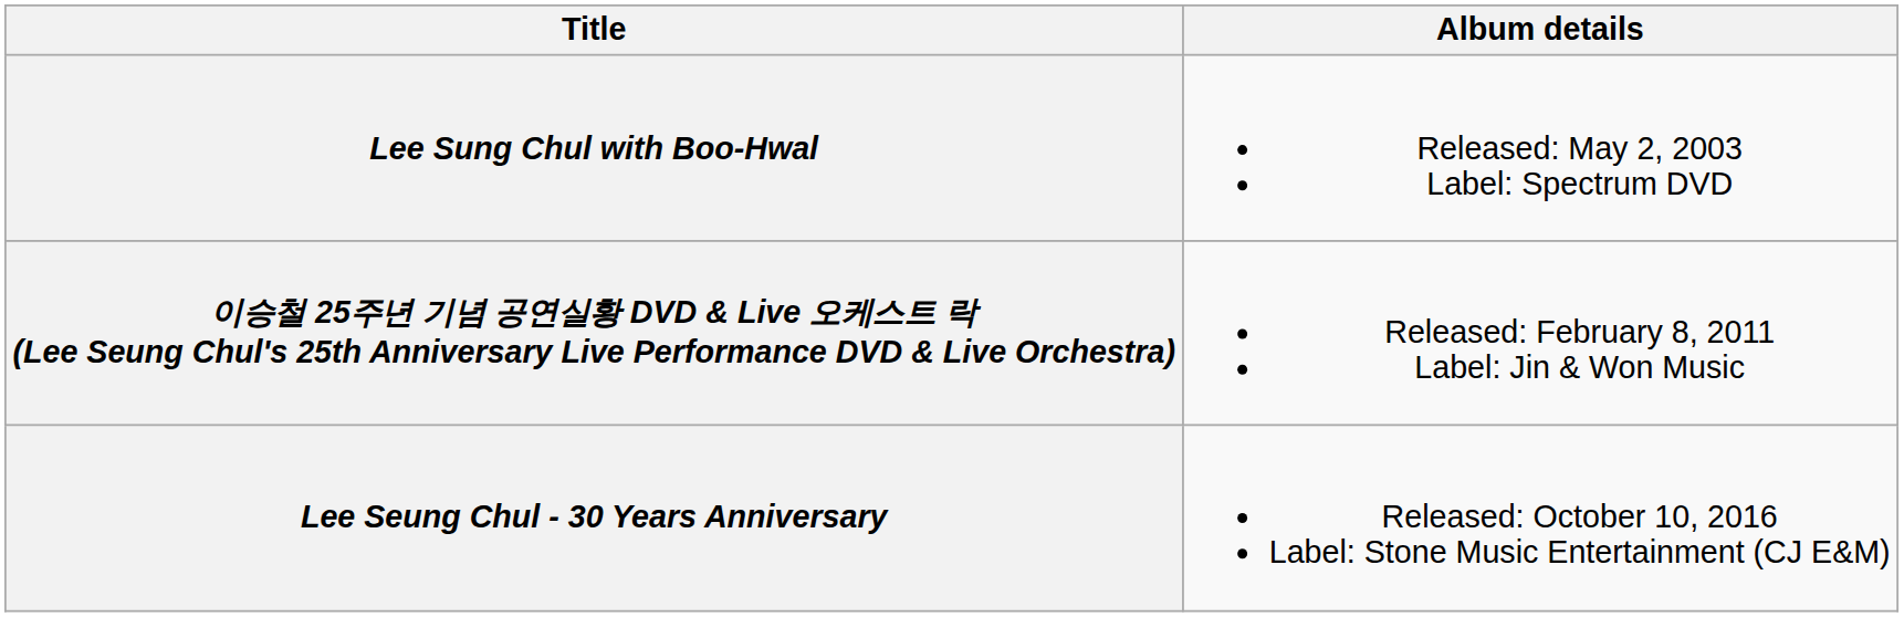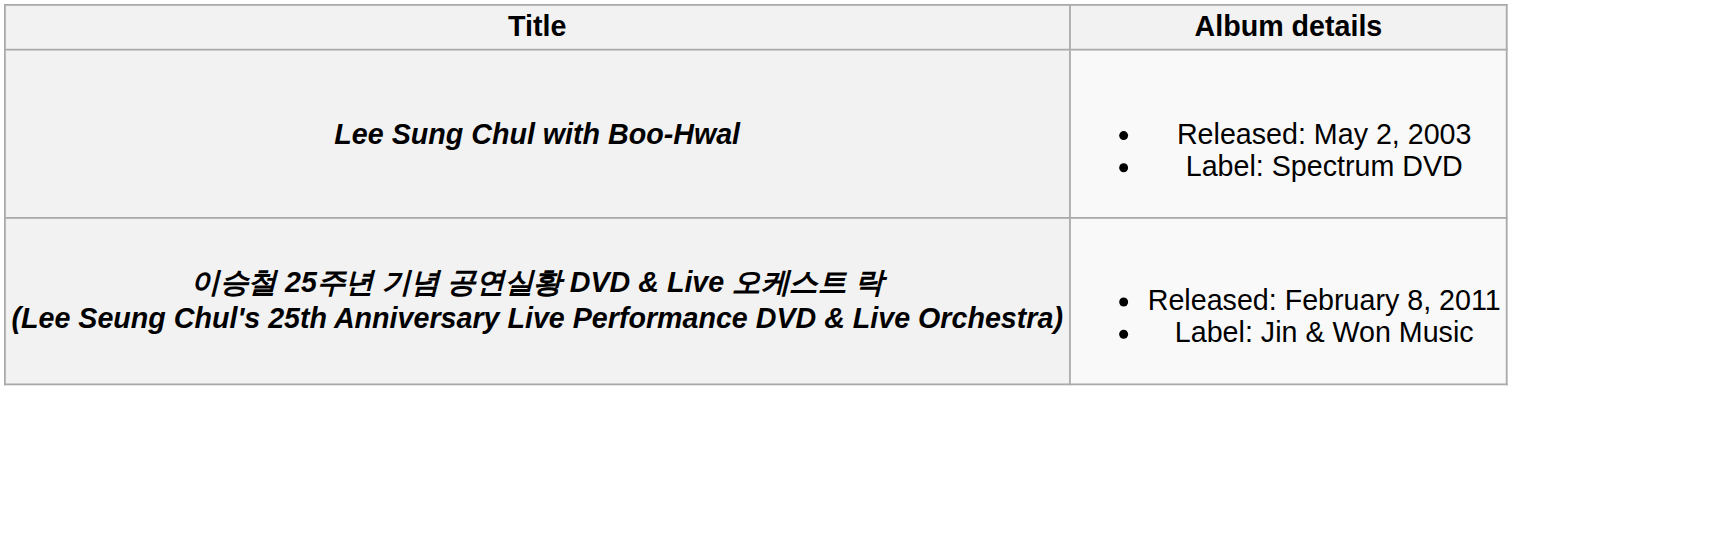 <table class="wikitable plainrowheaders" style="text-align:center;">
 <tr>
 <th scope="col">Title</th>
 <th scope="col">Album details</th>
 </tr>
 <tr>
 <th scope="row"><em>Lee Sung Chul with Boo-Hwal</em></th>
 <td><br><ul><li>Released: May 2, 2003</li><li>Label:  Spectrum DVD</li></ul></td>
 </tr>
 <tr>
 <th scope="row"><em>이승철 25주년 기념 공연실황 DVD & Live 오케스트 락<br>(Lee Seung Chul's 25th Anniversary Live Performance DVD & Live Orchestra) </em></th>
 <td><br><ul><li>Released: February 8, 2011</li><li>Label:  Jin & Won Music</li></ul></td>
 </tr>
-<tr>
-<th scope="row"><em>Lee Seung Chul - 30 Years Anniversary</em></th>
-<td><br><ul><li>Released: October 10, 2016</li><li>Label:  Stone Music Entertainment (CJ E&M)</li></ul></td>
-</tr>
 </table>
